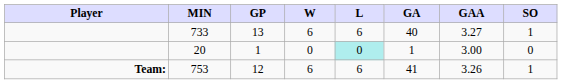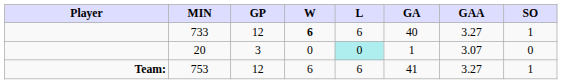 <table style="width:60%;" class="wikitable sortable">
 <tr>
 <th style="background:#ddf; width:10%;">Player</th>
 <th style="width:3%; background:#ddf;" title="Minutes played">MIN</th>
 <th style="width:3%; background:#ddf;" title="Games played in">GP</th>
 <th style="width:3%; background:#ddf;" title="Games played in">W</th>
 <th style="width:3%; background:#ddf;" title="Games played in">L</th>
 <th style="width:3%; background:#ddf;" title="Goals against">GA</th>
 <th style="width:3%; background:#ddf;" title="Goals against average">GAA</th>
 <th style="width:3%; background:#ddf;" title="Shut-outs">SO</th>
 </tr>
 <tr style="text-align:center;">
 <td style="text-align:right;"></td>
 <td>733</td>
-<td>13</td>
-<td>6</td>
+<td>12</td>
+<td><strong>6</strong></td>
 <td>6</td>
 <td>40</td>
 <td>3.27</td>
 <td>1</td>
 </tr>
 <tr style="text-align:center;">
 <td style="text-align:right;"></td>
 <td>20</td>
-<td>1</td>
+<td>3</td>
 <td>0</td>
 <td style="background: paleturquoise;">0</td>
 <td>1</td>
-<td>3.00</td>
+<td>3.07</td>
 <td>0</td>
 </tr>
 <tr style="text-align:center;">
 <td style="text-align:right;"><strong>Team:</strong></td>
 <td>753</td>
 <td>12</td>
 <td>6</td>
 <td>6</td>
 <td>41</td>
-<td>3.26</td>
+<td>3.27</td>
 <td>1</td>
 </tr>
 </table>
